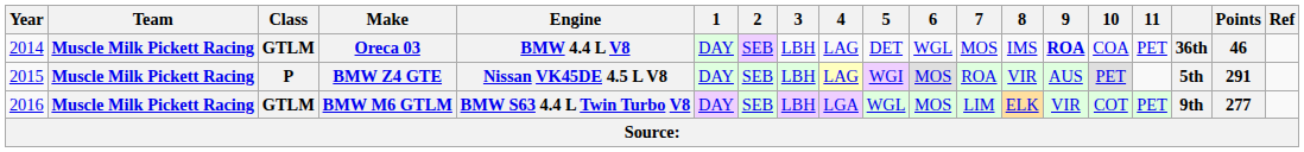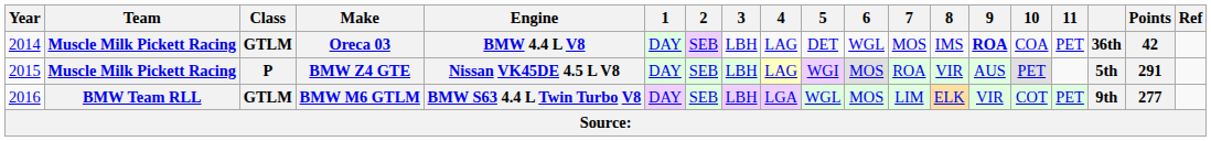 <table class="wikitable" style="text-align:center; font-size:90%">
 <tr>
 <th>Year</th>
 <th>Team</th>
 <th>Class</th>
 <th>Make</th>
 <th>Engine</th>
 <th>1</th>
 <th>2</th>
 <th>3</th>
 <th>4</th>
 <th>5</th>
 <th>6</th>
 <th>7</th>
 <th>8</th>
 <th>9</th>
 <th>10</th>
 <th>11</th>
 <th></th>
 <th>Points</th>
 <th>Ref</th>
 </tr>
 <tr>
 <td><a href='#'>2014</a></td>
 <th><a href='#'>Muscle Milk Pickett Racing</a></th>
 <th>GTLM</th>
 <th><a href='#'>Oreca 03</a></th>
 <th><a href='#'>BMW</a> 4.4 L <a href='#'>V8</a></th>
 <td style="background:#dfffdf;"><a href='#'>DAY</a><br></td>
 <td style="background:#efcfff;"><a href='#'>SEB</a><br></td>
 <td><a href='#'>LBH</a></td>
 <td><a href='#'>LAG</a></td>
 <td><a href='#'>DET</a></td>
 <td><a href='#'>WGL</a></td>
 <td><a href='#'>MOS</a></td>
 <td><a href='#'>IMS</a></td>
 <td><strong><a href='#'>ROA</a></strong></td>
 <td><a href='#'>COA</a></td>
 <td><a href='#'>PET</a></td>
 <th>36th</th>
-<th>46</th>
+<th>42</th>
 <td></td>
 </tr>
 <tr>
 <td><a href='#'>2015</a></td>
 <th><a href='#'>Muscle Milk Pickett Racing</a></th>
 <th>P</th>
 <th><a href='#'>BMW Z4 GTE</a></th>
 <th><a href='#'>Nissan</a> <a href='#'>VK45DE</a> 4.5 L V8</th>
 <td style="background:#dfffdf;"><a href='#'>DAY</a><br></td>
 <td style="background:#dfffdf;"><a href='#'>SEB</a><br></td>
 <td style="background:#dfffdf;"><a href='#'>LBH</a><br></td>
 <td style="background:#FFFFBF;"><a href='#'>LAG</a><br></td>
 <td style="background:#efcfff;"><a href='#'>WGI</a><br></td>
 <td style="background:#DFDFDF;"><a href='#'>MOS</a><br></td>
 <td style="background:#dfffdf;"><a href='#'>ROA</a><br></td>
 <td style="background:#dfffdf;"><a href='#'>VIR</a><br></td>
 <td style="background:#dfffdf;"><a href='#'>AUS</a><br></td>
 <td style="background:#DFDFDF;"><a href='#'>PET</a><br></td>
 <td></td>
 <th style="background:#;"><strong>5th</strong></th>
 <th style="background:#;"><strong>291</strong></th>
 <td></td>
 </tr>
 <tr>
 <td><a href='#'>2016</a></td>
-<th><a href='#'>Muscle Milk Pickett Racing</a></th>
+<th><a href='#'>BMW Team RLL</a></th>
 <th>GTLM</th>
 <th><a href='#'>BMW M6 GTLM</a></th>
 <th><a href='#'>BMW S63</a> 4.4 L <a href='#'>Twin Turbo</a> <a href='#'>V8</a></th>
 <td style="background:#EFCFFF;"><a href='#'>DAY</a><br></td>
 <td style="background:#DFFFDF;"><a href='#'>SEB</a><br></td>
 <td style="background:#efcfff;"><a href='#'>LBH</a><br></td>
 <td style="background:#efcfff;"><a href='#'>LGA</a><br></td>
 <td style="background:#dfffdf;"><a href='#'>WGL</a><br></td>
 <td style="background:#dfffdf;"><a href='#'>MOS</a><br></td>
 <td style="background:#dfffdf;"><a href='#'>LIM</a><br></td>
 <td style="background:#ffdf9f;"><a href='#'>ELK</a><br></td>
 <td style="background:#dfffdf;"><a href='#'>VIR</a> <br></td>
 <td style="background:#dfffdf;"><a href='#'>COT</a><br></td>
 <td style="background:#DFFFDF;"><a href='#'>PET</a><br></td>
 <th style="background:#;">9th</th>
 <th style="background:#;">277</th>
 <td></td>
 </tr>
 <tr>
 <th colspan="19">Source:</th>
 </tr>
 </table>
